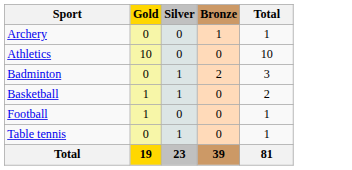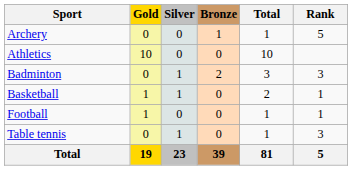 <table class="wikitable sortable" style="text-align:center; font-size:95%">
 <tr>
 <th width=150>Sport</th>
 <th style="background-color:gold; width=60;">Gold</th>
 <th style="background-color:silver; width=60;">Silver</th>
 <th style="background-color:#cc9966; width=60;">Bronze</th>
 <th width=60>Total</th>
+<th width=60>Rank</th>
 </tr>
 <tr>
 <td align=left> <a href='#'>Archery</a></td>
 <td bgcolor=#f7f6a8>0</td>
 <td bgcolor=#dce5e5>0</td>
 <td bgcolor=#ffdab9>1</td>
 <td>1</td>
+<td>5</td>
 </tr>
 <tr>
 <td align=left> <a href='#'>Athletics</a></td>
 <td bgcolor=#f7f6a8>10</td>
 <td bgcolor=#dce5e5>0</td>
 <td bgcolor=#ffdab9>0</td>
 <td>10</td>
+<td></td>
 </tr>
 <tr>
 <td align=left> <a href='#'>Badminton</a></td>
 <td bgcolor=#f7f6a8>0</td>
 <td bgcolor=#dce5e5>1</td>
 <td bgcolor=#ffdab9>2</td>
+<td>3</td>
 <td>3</td>
 </tr>
 <tr>
 <td align=left> <a href='#'>Basketball</a></td>
 <td bgcolor=#f7f6a8>1</td>
 <td bgcolor=#dce5e5>1</td>
 <td bgcolor=#ffdab9>0</td>
 <td>2</td>
+<td>1</td>
 </tr>
 <tr>
 <td align=left> <a href='#'>Football</a></td>
 <td bgcolor=#f7f6a8>1</td>
 <td bgcolor=#dce5e5>0</td>
 <td bgcolor=#ffdab9>0</td>
+<td>1</td>
 <td>1</td>
 </tr>
 <tr>
 <td align=left> <a href='#'>Table tennis</a></td>
 <td bgcolor=#f7f6a8>0</td>
 <td bgcolor=#dce5e5>1</td>
 <td bgcolor=#ffdab9>0</td>
 <td>1</td>
+<td>3</td>
 </tr>
 <tr>
 <th>Total</th>
 <th style="background-color:gold; width=60;">19</th>
 <th style="background-color:silver; width=60;">23</th>
 <th style="background-color:#cc9966; width=60;">39</th>
 <th>81</th>
+<th>5</th>
 </tr>
 </table>
